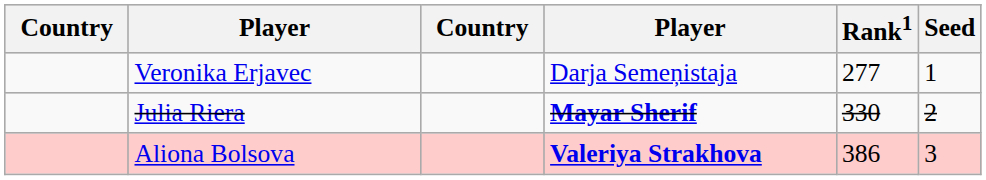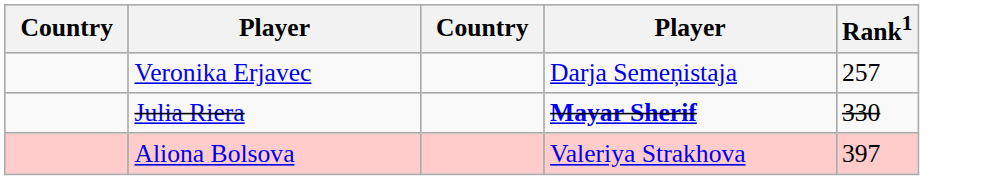 <table class="wikitable">
 <tr>
 <th width="70">Country</th>
 <th width="175">Player</th>
 <th width="70">Country</th>
 <th width="175">Player</th>
 <th>Rank<sup>1</sup></th>
-<th>Seed</th>
 </tr>
 <tr>
 <td></td>
 <td><a href='#'>Veronika Erjavec</a></td>
 <td></td>
 <td><a href='#'>Darja Semeņistaja</a></td>
-<td>277</td>
-<td>1</td>
+<td>257</td>
 </tr>
 <tr>
 <td><s></s></td>
 <td><s><a href='#'>Julia Riera</a></s></td>
 <td><s></s></td>
 <td><strong><s><a href='#'>Mayar Sherif</a></s></strong></td>
 <td><s>330</s></td>
-<td><s>2</s></td>
 </tr>
 <tr style="background:#fcc;">
 <td></td>
 <td><a href='#'>Aliona Bolsova</a></td>
 <td></td>
-<td><strong><a href='#'>Valeriya Strakhova</a></strong></td>
-<td>386</td>
-<td>3</td>
+<td><a href='#'>Valeriya Strakhova</a></td>
+<td>397</td>
 </tr>
 </table>
